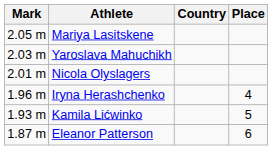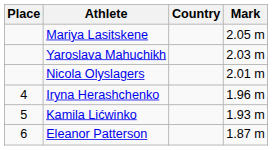 <table class="wikitable">
 <tr>
-<th>Mark</th>
+<th>Place</th>
 <th>Athlete</th>
 <th>Country</th>
-<th>Place</th>
+<th>Mark</th>
 </tr>
 <tr>
-<td>2.05 m</td>
+<td align=center></td>
 <td><a href='#'>Mariya Lasitskene</a></td>
 <td></td>
-<td align=center></td>
+<td>2.05 m</td>
 </tr>
 <tr>
-<td>2.03 m</td>
+<td align=center></td>
 <td><a href='#'>Yaroslava Mahuchikh</a></td>
 <td></td>
-<td align=center></td>
+<td>2.03 m</td>
 </tr>
 <tr>
-<td>2.01 m</td>
+<td align=center></td>
 <td><a href='#'>Nicola Olyslagers</a></td>
 <td></td>
-<td align=center></td>
+<td>2.01 m</td>
 </tr>
 <tr>
-<td>1.96 m</td>
+<td align=center>4</td>
 <td><a href='#'>Iryna Herashchenko</a></td>
 <td></td>
-<td align=center>4</td>
+<td>1.96 m</td>
 </tr>
 <tr>
-<td>1.93 m</td>
+<td align=center>5</td>
 <td><a href='#'>Kamila Lićwinko</a></td>
 <td></td>
-<td align=center>5</td>
+<td>1.93 m</td>
 </tr>
 <tr>
-<td>1.87 m</td>
+<td align=center>6</td>
 <td><a href='#'>Eleanor Patterson</a></td>
 <td></td>
-<td align=center>6</td>
+<td>1.87 m</td>
 </tr>
 </table>
